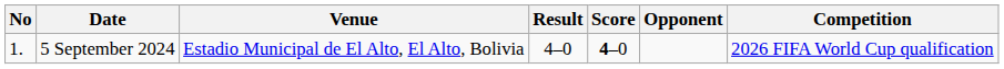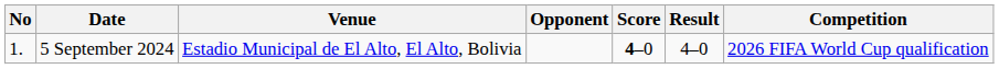 <table class="wikitable">
 <tr>
 <th>No</th>
 <th>Date</th>
 <th>Venue</th>
+<th>Opponent</th>
+<th>Score</th>
 <th>Result</th>
-<th>Score</th>
-<th>Opponent</th>
 <th>Competition</th>
 </tr>
 <tr>
 <td>1.</td>
 <td>5 September 2024</td>
 <td><a href='#'>Estadio Municipal de El Alto</a>, <a href='#'>El Alto</a>, Bolivia</td>
+<td></td>
+<td align=center><strong>4</strong>–0</td>
 <td align=center>4–0</td>
-<td align=center><strong>4</strong>–0</td>
-<td></td>
 <td><a href='#'>2026 FIFA World Cup qualification</a></td>
 </tr>
 </table>
